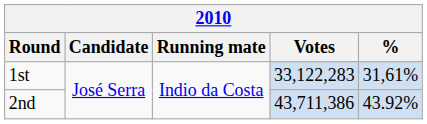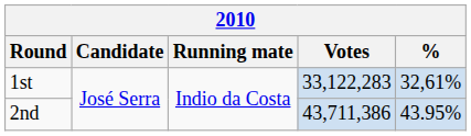 <table class=wikitable style=text-align:center;>
 <tr>
 <th colspan="5"><a href='#'>2010</a></th>
 </tr>
 <tr ---->
 <th align="center">Round</th>
 <th align="center">Candidate</th>
 <th align="center">Running mate</th>
 <th align="center">Votes</th>
 <th align="center">%</th>
 </tr>
 <tr ----->
 <td align="left">1st</td>
 <td align="center" rowspan="2"><a href='#'>José Serra</a></td>
 <td rowspan="2"><a href='#'>Indio da Costa</a></td>
 <td style="background-color: #CEE0F2">33,122,283</td>
-<td style="background-color: #CEE0F2">31,61%</td>
+<td style="background-color: #CEE0F2">32,61%</td>
 </tr>
 <tr ----->
 <td align="left">2nd</td>
 <td style="background-color: #CEE0F2">43,711,386</td>
-<td style="background-color: #CEE0F2">43.92%</td>
+<td style="background-color: #CEE0F2">43.95%</td>
 </tr>
 </table>
